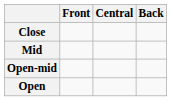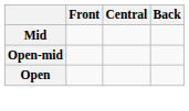 <table class="wikitable">
 <tr>
 <th></th>
 <th>Front</th>
 <th>Central</th>
 <th>Back</th>
-</tr>
-<tr>
-<th>Close</th>
-<td></td>
-<td></td>
-<td></td>
 </tr>
 <tr>
 <th>Mid</th>
 <td></td>
 <td></td>
 <td></td>
 </tr>
 <tr>
 <th>Open-mid</th>
 <td></td>
 <td></td>
 <td></td>
 </tr>
 <tr>
 <th>Open</th>
 <td></td>
 <td></td>
 <td></td>
 </tr>
 </table>
